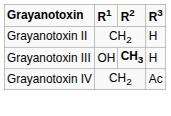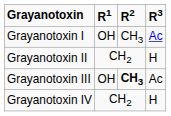 <table class="wikitable">
 <tr>
 <td><strong>Grayanotoxin</strong></td>
 <td><strong>R<sup>1</sup></strong></td>
 <td><strong>R<sup>2</sup></strong></td>
 <td><strong>R<sup>3</sup></strong></td>
+</tr>
+<tr>
+<td>Grayanotoxin I</td>
+<td>OH</td>
+<td>CH<sub>3</sub></td>
+<td><a href='#'>Ac</a></td>
 </tr>
 <tr>
 <td>Grayanotoxin II</td>
 <td colspan="2" align="center">CH<sub>2</sub></td>
 <td>H</td>
 </tr>
 <tr>
 <td>Grayanotoxin III</td>
 <td>OH</td>
 <td><strong>CH<sub>3</sub></strong></td>
-<td>H</td>
+<td>Ac</td>
 </tr>
 <tr>
 <td>Grayanotoxin IV</td>
 <td colspan="2" align="center">CH<sub>2</sub></td>
-<td>Ac</td>
+<td>H</td>
 </tr>
 </table>
